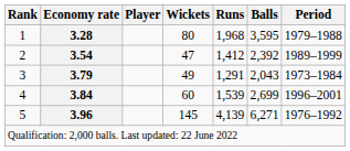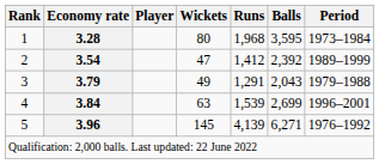 <table class="wikitable plainrowheaders sortable">
 <tr>
 <th scope=col>Rank</th>
 <th scope=col>Economy rate</th>
 <th scope=col>Player</th>
 <th scope=col>Wickets</th>
 <th scope=col>Runs</th>
 <th scope=col>Balls</th>
 <th scope=col>Period</th>
 </tr>
 <tr>
 <td align=center>1</td>
 <th scope=row style=text-align:center;>3.28</th>
 <td></td>
 <td align=center>80</td>
 <td align=center>1,968</td>
 <td align=center>3,595</td>
-<td>1979–1988</td>
+<td>1973–1984</td>
 </tr>
 <tr>
 <td align=center>2</td>
 <th scope=row style=text-align:center;>3.54</th>
 <td></td>
 <td align=center>47</td>
 <td align=center>1,412</td>
 <td align=center>2,392</td>
 <td>1989–1999</td>
 </tr>
 <tr>
 <td align=center>3</td>
 <th scope=row style=text-align:center;>3.79</th>
 <td></td>
 <td align=center>49</td>
 <td align=center>1,291</td>
 <td align=center>2,043</td>
-<td>1973–1984</td>
+<td>1979–1988</td>
 </tr>
 <tr>
 <td align=center>4</td>
 <th scope=row style=text-align:center;>3.84</th>
 <td></td>
-<td align=center>60</td>
+<td align=center>63</td>
 <td align=center>1,539</td>
 <td align=center>2,699</td>
 <td>1996–2001</td>
 </tr>
 <tr>
 <td align=center>5</td>
 <th scope=row style=text-align:center;>3.96</th>
 <td></td>
 <td align=center>145</td>
 <td align=center>4,139</td>
 <td align=center>6,271</td>
 <td>1976–1992</td>
 </tr>
 <tr class=sortbottom>
 <td colspan=7><small>Qualification: 2,000 balls. Last updated: 22 June 2022</small></td>
 </tr>
 </table>
